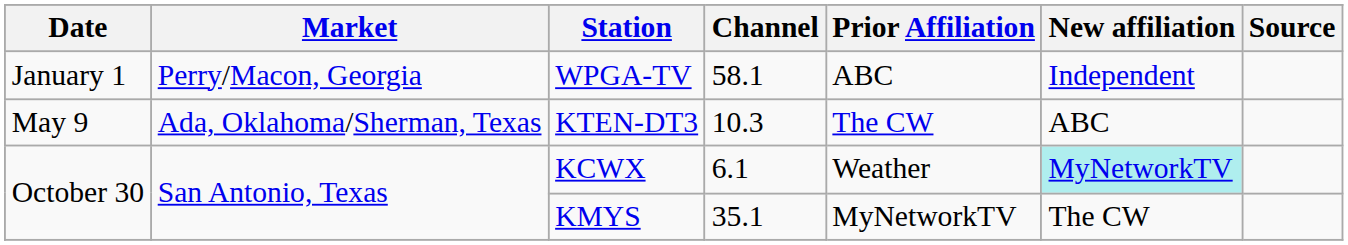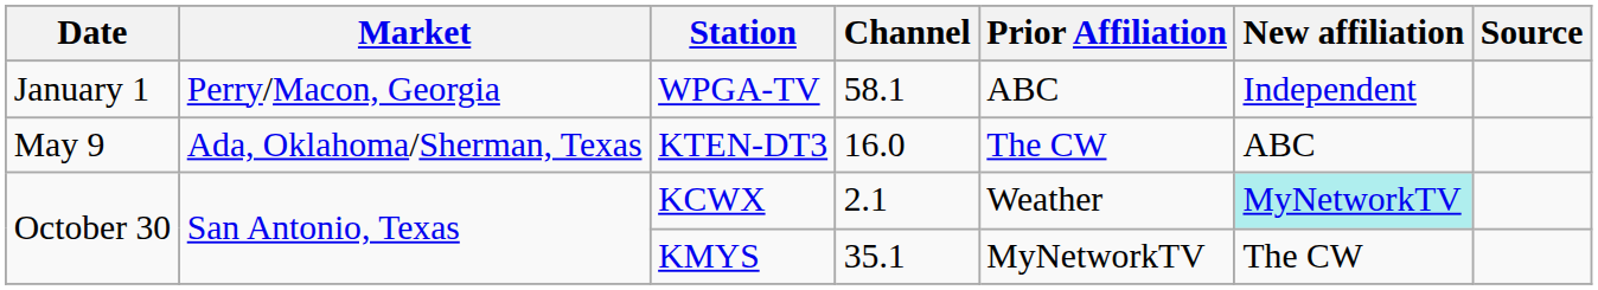 <table class="wikitable sortable">
 <tr>
 <th>Date</th>
 <th><a href='#'>Market</a></th>
 <th><a href='#'>Station</a></th>
 <th>Channel</th>
 <th>Prior <a href='#'>Affiliation</a></th>
 <th>New affiliation</th>
 <th>Source</th>
 </tr>
 <tr>
 <td>January 1</td>
 <td><a href='#'>Perry</a>/<a href='#'>Macon, Georgia</a></td>
 <td><a href='#'>WPGA-TV</a></td>
 <td>58.1</td>
 <td>ABC</td>
 <td><a href='#'>Independent</a></td>
 <td></td>
 </tr>
 <tr>
 <td>May 9</td>
 <td><a href='#'>Ada, Oklahoma</a>/<a href='#'>Sherman, Texas</a></td>
 <td><a href='#'>KTEN-DT3</a></td>
-<td>10.3</td>
+<td>16.0</td>
 <td><a href='#'>The CW</a></td>
 <td>ABC</td>
 <td></td>
 </tr>
 <tr>
 <td rowspan=2>October 30</td>
 <td rowspan=2><a href='#'>San Antonio, Texas</a></td>
 <td><a href='#'>KCWX</a></td>
-<td>6.1</td>
+<td>2.1</td>
 <td>Weather</td>
 <td style="background: paleturquoise;"><a href='#'>MyNetworkTV</a></td>
 <td></td>
 </tr>
 <tr>
 <td><a href='#'>KMYS</a></td>
 <td>35.1</td>
 <td>MyNetworkTV</td>
 <td>The CW</td>
 <td></td>
 </tr>
 </table>
